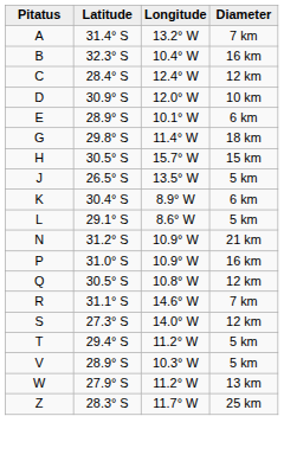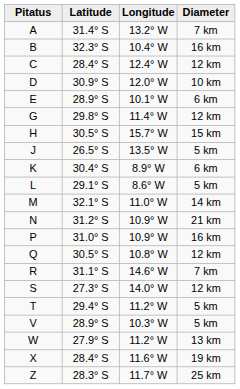 <table class="wikitable">
 <tr>
 <th width="25%" style="background:#eeeeee;">Pitatus</th>
 <th width="25%" style="background:#eeeeee;">Latitude</th>
 <th width="25%" style="background:#eeeeee;">Longitude</th>
 <th width="25%" style="background:#eeeeee;">Diameter</th>
 </tr>
 <tr>
 <td align="center">A</td>
 <td align="center">31.4° S</td>
 <td align="center">13.2° W</td>
 <td align="center">7 km</td>
 </tr>
 <tr>
 <td align="center">B</td>
 <td align="center">32.3° S</td>
 <td align="center">10.4° W</td>
 <td align="center">16 km</td>
 </tr>
 <tr>
 <td align="center">C</td>
 <td align="center">28.4° S</td>
 <td align="center">12.4° W</td>
 <td align="center">12 km</td>
 </tr>
 <tr>
 <td align="center">D</td>
 <td align="center">30.9° S</td>
 <td align="center">12.0° W</td>
 <td align="center">10 km</td>
 </tr>
 <tr>
 <td align="center">E</td>
 <td align="center">28.9° S</td>
 <td align="center">10.1° W</td>
 <td align="center">6 km</td>
 </tr>
 <tr>
 <td align="center">G</td>
 <td align="center">29.8° S</td>
 <td align="center">11.4° W</td>
-<td align="center">18 km</td>
+<td align="center">12 km</td>
 </tr>
 <tr>
 <td align="center">H</td>
 <td align="center">30.5° S</td>
 <td align="center">15.7° W</td>
 <td align="center">15 km</td>
 </tr>
 <tr>
 <td align="center">J</td>
 <td align="center">26.5° S</td>
 <td align="center">13.5° W</td>
 <td align="center">5 km</td>
 </tr>
 <tr>
 <td align="center">K</td>
 <td align="center">30.4° S</td>
 <td align="center">8.9° W</td>
 <td align="center">6 km</td>
 </tr>
 <tr>
 <td align="center">L</td>
 <td align="center">29.1° S</td>
 <td align="center">8.6° W</td>
 <td align="center">5 km</td>
+</tr>
+<tr>
+<td align="center">M</td>
+<td align="center">32.1° S</td>
+<td align="center">11.0° W</td>
+<td align="center">14 km</td>
 </tr>
 <tr>
 <td align="center">N</td>
 <td align="center">31.2° S</td>
 <td align="center">10.9° W</td>
 <td align="center">21 km</td>
 </tr>
 <tr>
 <td align="center">P</td>
 <td align="center">31.0° S</td>
 <td align="center">10.9° W</td>
 <td align="center">16 km</td>
 </tr>
 <tr>
 <td align="center">Q</td>
 <td align="center">30.5° S</td>
 <td align="center">10.8° W</td>
 <td align="center">12 km</td>
 </tr>
 <tr>
 <td align="center">R</td>
 <td align="center">31.1° S</td>
 <td align="center">14.6° W</td>
 <td align="center">7 km</td>
 </tr>
 <tr>
 <td align="center">S</td>
 <td align="center">27.3° S</td>
 <td align="center">14.0° W</td>
 <td align="center">12 km</td>
 </tr>
 <tr>
 <td align="center">T</td>
 <td align="center">29.4° S</td>
 <td align="center">11.2° W</td>
 <td align="center">5 km</td>
 </tr>
 <tr>
 <td align="center">V</td>
 <td align="center">28.9° S</td>
 <td align="center">10.3° W</td>
 <td align="center">5 km</td>
 </tr>
 <tr>
 <td align="center">W</td>
 <td align="center">27.9° S</td>
 <td align="center">11.2° W</td>
 <td align="center">13 km</td>
 </tr>
 <tr>
+<td align="center">X</td>
+<td align="center">28.4° S</td>
+<td align="center">11.6° W</td>
+<td align="center">19 km</td>
+</tr>
+<tr>
 <td align="center">Z</td>
 <td align="center">28.3° S</td>
 <td align="center">11.7° W</td>
 <td align="center">25 km</td>
 </tr>
 </table>
